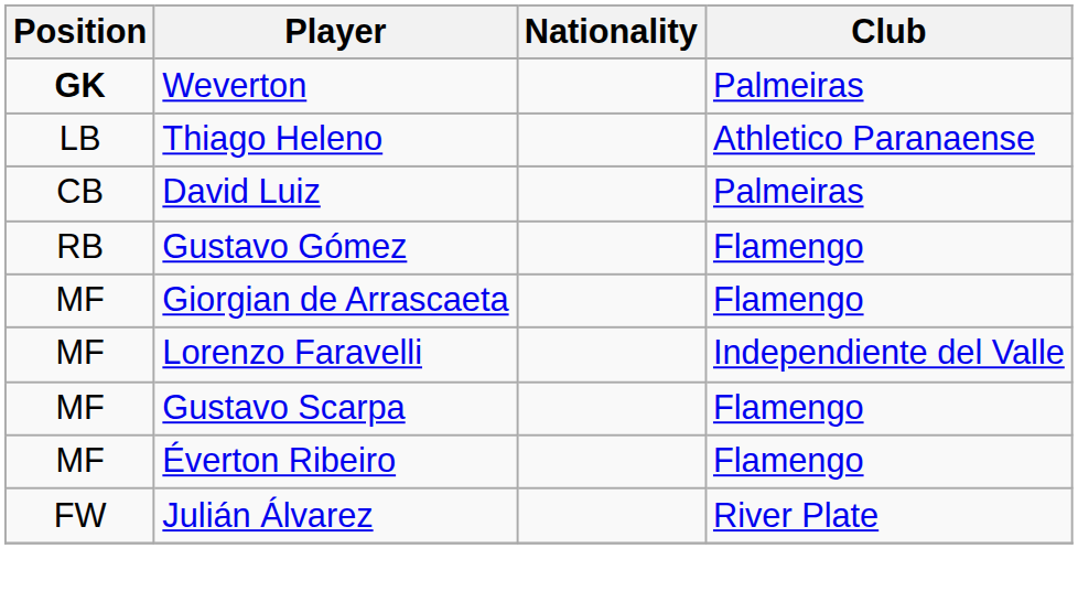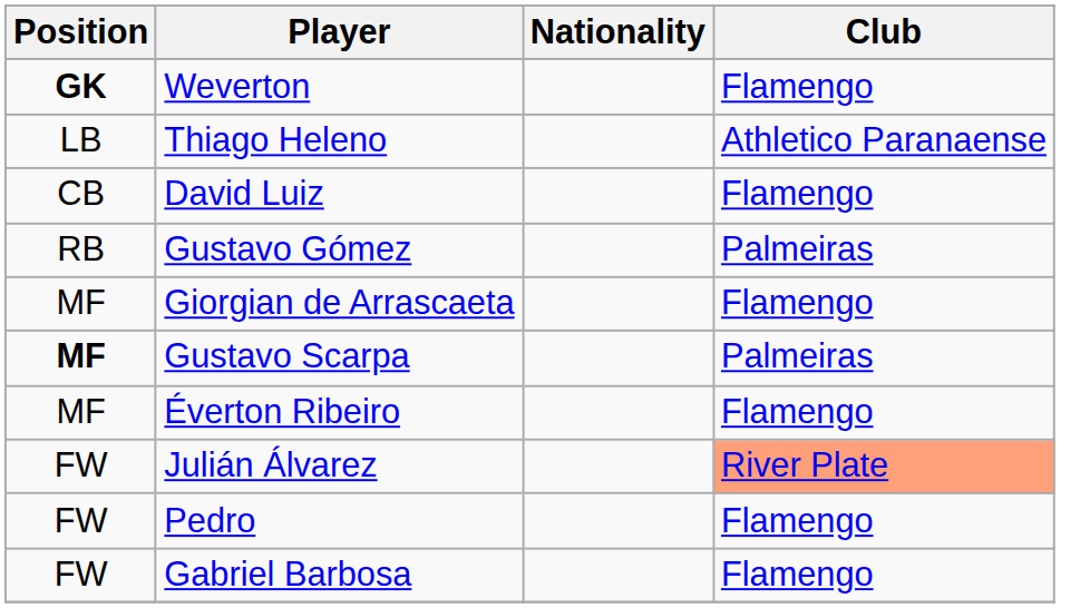 <table class="wikitable">
 <tr>
 <th>Position</th>
 <th>Player</th>
 <th>Nationality</th>
 <th>Club</th>
 </tr>
 <tr>
 <td align="center"><strong>GK</strong></td>
 <td><a href='#'>Weverton</a></td>
 <td></td>
-<td> <a href='#'>Palmeiras</a></td>
+<td> <a href='#'>Flamengo</a></td>
 </tr>
 <tr>
 <td align="center">LB</td>
 <td><a href='#'>Thiago Heleno</a></td>
 <td></td>
 <td> <a href='#'>Athletico Paranaense</a></td>
 </tr>
 <tr>
 <td align="center">CB</td>
 <td><a href='#'>David Luiz</a></td>
 <td></td>
-<td> <a href='#'>Palmeiras</a></td>
+<td> <a href='#'>Flamengo</a></td>
 </tr>
 <tr>
 <td align="center">RB</td>
 <td><a href='#'>Gustavo Gómez</a></td>
 <td></td>
-<td> <a href='#'>Flamengo</a></td>
+<td> <a href='#'>Palmeiras</a></td>
 </tr>
 <tr>
 <td align="center">MF</td>
 <td><a href='#'>Giorgian de Arrascaeta</a></td>
 <td></td>
 <td> <a href='#'>Flamengo</a></td>
 </tr>
 <tr>
-<td align="center">MF</td>
-<td><a href='#'>Lorenzo Faravelli</a></td>
-<td></td>
-<td> <a href='#'>Independiente del Valle</a></td>
-</tr>
-<tr>
-<td align="center">MF</td>
+<td align="center"><strong>MF</strong></td>
 <td><a href='#'>Gustavo Scarpa</a></td>
 <td></td>
-<td> <a href='#'>Flamengo</a></td>
+<td> <a href='#'>Palmeiras</a></td>
 </tr>
 <tr>
 <td align="center">MF</td>
 <td><a href='#'>Éverton Ribeiro</a></td>
 <td></td>
 <td> <a href='#'>Flamengo</a></td>
 </tr>
 <tr>
 <td align="center">FW</td>
 <td><a href='#'>Julián Álvarez</a></td>
 <td></td>
-<td> <a href='#'>River Plate</a></td>
+<td style="background: lightsalmon;"> <a href='#'>River Plate</a></td>
+</tr>
+<tr>
+<td align="center">FW</td>
+<td><a href='#'>Pedro</a></td>
+<td></td>
+<td> <a href='#'>Flamengo</a></td>
+</tr>
+<tr>
+<td align="center">FW</td>
+<td><a href='#'>Gabriel Barbosa</a></td>
+<td></td>
+<td> <a href='#'>Flamengo</a></td>
 </tr>
 <tr>
 </tr>
 </table>
